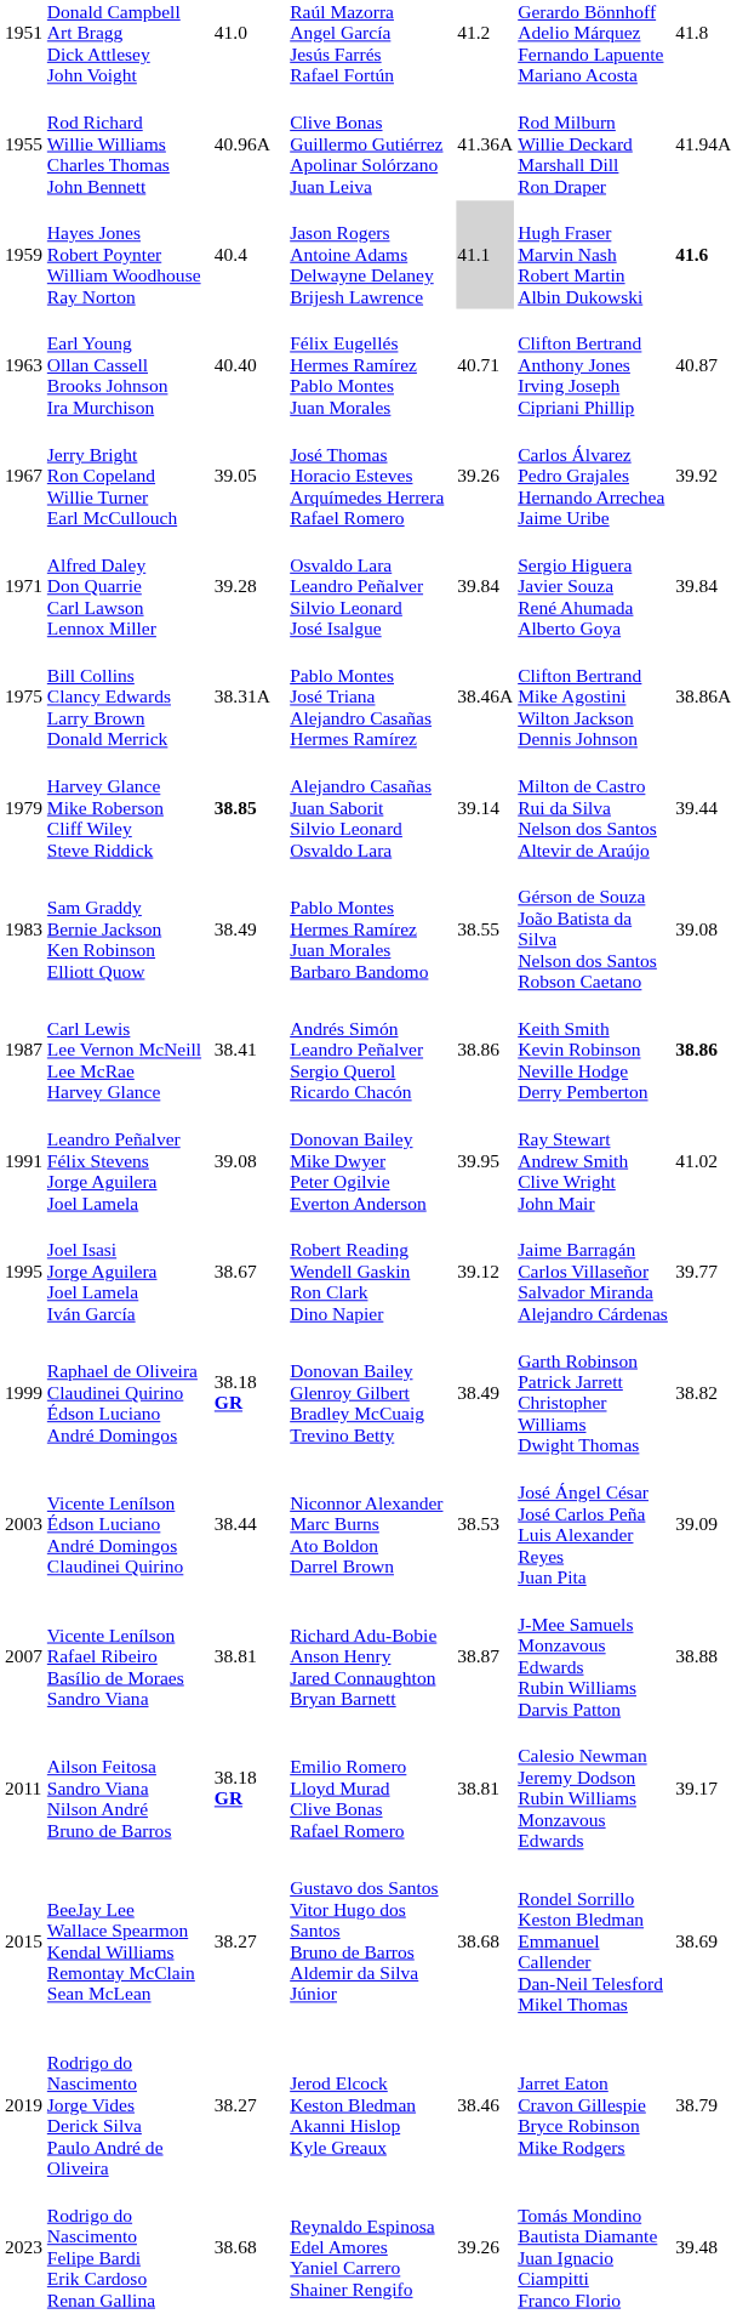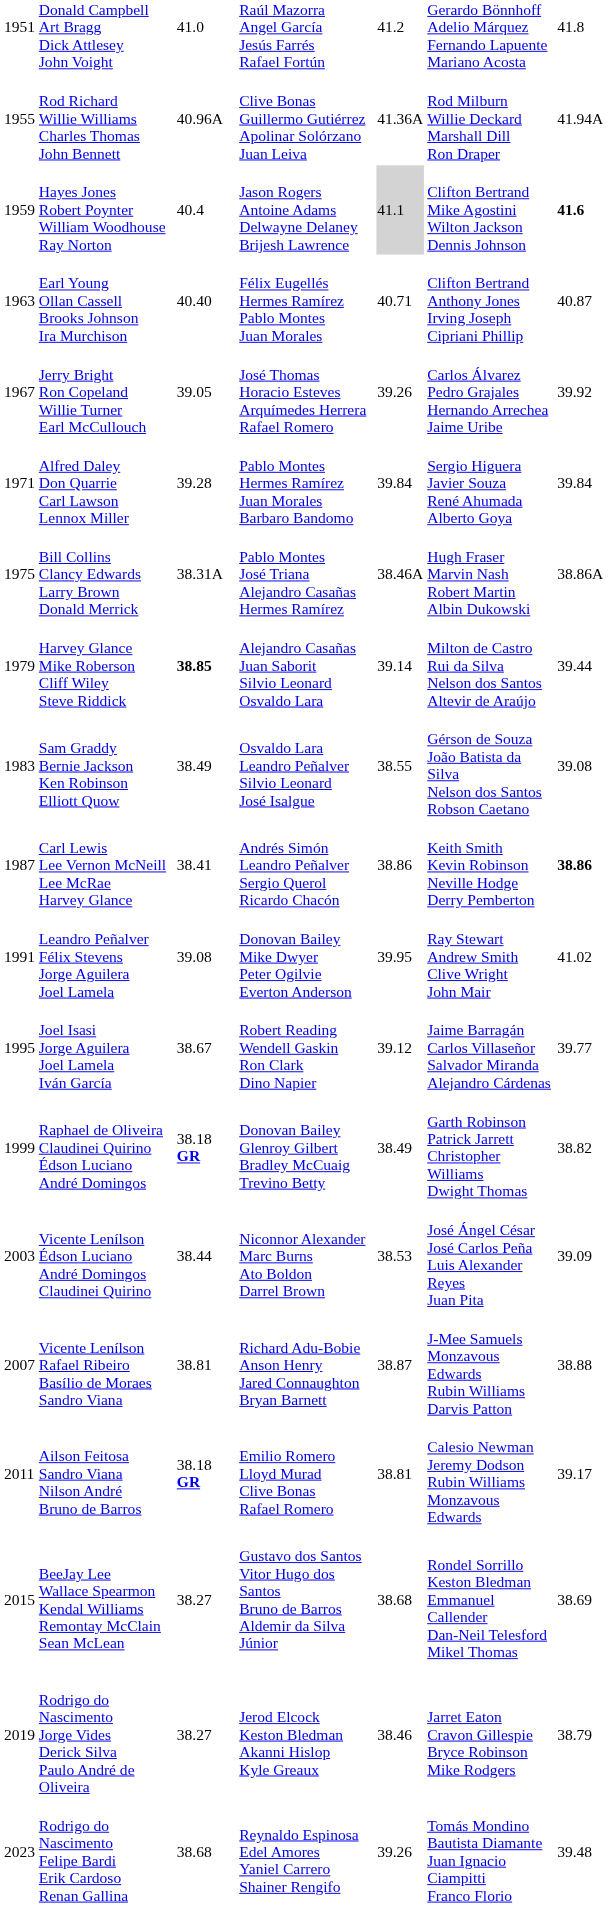 <table>
 <tr>
 <td>1951<br></td>
 <td><br><a href='#'>Donald Campbell</a><br><a href='#'>Art Bragg</a><br><a href='#'>Dick Attlesey</a><br><a href='#'>John Voight</a></td>
 <td>41.0</td>
 <td><br><a href='#'>Raúl Mazorra</a><br><a href='#'>Angel García</a><br><a href='#'>Jesús Farrés</a><br><a href='#'>Rafael Fortún</a></td>
 <td>41.2</td>
 <td><br><a href='#'>Gerardo Bönnhoff</a><br><a href='#'>Adelio Márquez</a><br><a href='#'>Fernando Lapuente</a><br><a href='#'>Mariano Acosta</a></td>
 <td>41.8</td>
 </tr>
 <tr>
 <td>1955<br></td>
 <td><br><a href='#'>Rod Richard</a><br><a href='#'>Willie Williams</a><br><a href='#'>Charles Thomas</a><br><a href='#'>John Bennett</a></td>
 <td>40.96A</td>
 <td><br><a href='#'>Clive Bonas</a><br><a href='#'>Guillermo Gutiérrez</a><br><a href='#'>Apolinar Solórzano</a><br><a href='#'>Juan Leiva</a></td>
 <td>41.36A</td>
 <td><br><a href='#'>Rod Milburn</a><br><a href='#'>Willie Deckard</a><br><a href='#'>Marshall Dill</a><br><a href='#'>Ron Draper</a></td>
 <td>41.94A</td>
 </tr>
 <tr>
 <td>1959<br></td>
 <td><br><a href='#'>Hayes Jones</a><br><a href='#'>Robert Poynter</a><br><a href='#'>William Woodhouse</a><br><a href='#'>Ray Norton</a></td>
 <td>40.4</td>
 <td><br><a href='#'>Jason Rogers</a><br><a href='#'>Antoine Adams</a><br><a href='#'>Delwayne Delaney</a><br><a href='#'>Brijesh Lawrence</a></td>
 <td style="background: lightgrey;">41.1</td>
-<td><br><a href='#'>Hugh Fraser</a><br><a href='#'>Marvin Nash</a><br><a href='#'>Robert Martin</a><br><a href='#'>Albin Dukowski</a></td>
+<td><br><a href='#'>Clifton Bertrand</a><br><a href='#'>Mike Agostini</a><br><a href='#'>Wilton Jackson</a><br><a href='#'>Dennis Johnson</a></td>
 <td><strong>41.6</strong></td>
 </tr>
 <tr>
 <td>1963<br></td>
 <td><br><a href='#'>Earl Young</a><br><a href='#'>Ollan Cassell</a><br><a href='#'>Brooks Johnson</a><br><a href='#'>Ira Murchison</a></td>
 <td>40.40</td>
 <td><br><a href='#'>Félix Eugellés</a><br><a href='#'>Hermes Ramírez</a><br><a href='#'>Pablo Montes</a><br><a href='#'>Juan Morales</a></td>
 <td>40.71</td>
 <td><br><a href='#'>Clifton Bertrand</a><br><a href='#'>Anthony Jones</a><br><a href='#'>Irving Joseph</a><br><a href='#'>Cipriani Phillip</a></td>
 <td>40.87</td>
 </tr>
 <tr>
 <td>1967<br></td>
 <td><br><a href='#'>Jerry Bright</a><br><a href='#'>Ron Copeland</a><br><a href='#'>Willie Turner</a><br><a href='#'>Earl McCullouch</a></td>
 <td>39.05</td>
 <td><br><a href='#'>José Thomas</a><br><a href='#'>Horacio Esteves</a><br><a href='#'>Arquímedes Herrera</a><br><a href='#'>Rafael Romero</a></td>
 <td>39.26</td>
 <td><br><a href='#'>Carlos Álvarez</a><br><a href='#'>Pedro Grajales</a><br><a href='#'>Hernando Arrechea</a><br><a href='#'>Jaime Uribe</a></td>
 <td>39.92</td>
 </tr>
 <tr>
 <td>1971<br></td>
 <td><br><a href='#'>Alfred Daley</a><br><a href='#'>Don Quarrie</a><br><a href='#'>Carl Lawson</a><br><a href='#'>Lennox Miller</a></td>
 <td>39.28</td>
-<td><br><a href='#'>Osvaldo Lara</a><br><a href='#'>Leandro Peñalver</a><br><a href='#'>Silvio Leonard</a><br><a href='#'>José Isalgue</a></td>
+<td><br><a href='#'>Pablo Montes</a><br><a href='#'>Hermes Ramírez</a><br><a href='#'>Juan Morales</a><br><a href='#'>Barbaro Bandomo</a></td>
 <td>39.84</td>
 <td><br><a href='#'>Sergio Higuera</a><br><a href='#'>Javier Souza</a><br><a href='#'>René Ahumada</a><br><a href='#'>Alberto Goya</a></td>
 <td>39.84</td>
 </tr>
 <tr>
 <td>1975<br></td>
 <td><br><a href='#'>Bill Collins</a><br><a href='#'>Clancy Edwards</a><br><a href='#'>Larry Brown</a><br><a href='#'>Donald Merrick</a></td>
 <td>38.31A</td>
 <td><br><a href='#'>Pablo Montes</a><br><a href='#'>José Triana</a><br><a href='#'>Alejandro Casañas</a><br><a href='#'>Hermes Ramírez</a></td>
 <td>38.46A</td>
-<td><br><a href='#'>Clifton Bertrand</a><br><a href='#'>Mike Agostini</a><br><a href='#'>Wilton Jackson</a><br><a href='#'>Dennis Johnson</a></td>
+<td><br><a href='#'>Hugh Fraser</a><br><a href='#'>Marvin Nash</a><br><a href='#'>Robert Martin</a><br><a href='#'>Albin Dukowski</a></td>
 <td>38.86A</td>
 </tr>
 <tr>
 <td>1979<br></td>
 <td><br><a href='#'>Harvey Glance</a><br><a href='#'>Mike Roberson</a><br><a href='#'>Cliff Wiley</a><br><a href='#'>Steve Riddick</a></td>
 <td><strong>38.85</strong></td>
 <td><br><a href='#'>Alejandro Casañas</a><br><a href='#'>Juan Saborit</a><br><a href='#'>Silvio Leonard</a><br><a href='#'>Osvaldo Lara</a></td>
 <td>39.14</td>
 <td><br><a href='#'>Milton de Castro</a><br><a href='#'>Rui da Silva</a><br><a href='#'>Nelson dos Santos</a><br><a href='#'>Altevir de Araújo</a></td>
 <td>39.44</td>
 </tr>
 <tr>
 <td>1983<br></td>
 <td><br><a href='#'>Sam Graddy</a><br><a href='#'>Bernie Jackson</a><br><a href='#'>Ken Robinson</a><br><a href='#'>Elliott Quow</a></td>
 <td>38.49</td>
-<td><br><a href='#'>Pablo Montes</a><br><a href='#'>Hermes Ramírez</a><br><a href='#'>Juan Morales</a><br><a href='#'>Barbaro Bandomo</a></td>
+<td><br><a href='#'>Osvaldo Lara</a><br><a href='#'>Leandro Peñalver</a><br><a href='#'>Silvio Leonard</a><br><a href='#'>José Isalgue</a></td>
 <td>38.55</td>
 <td><br><a href='#'>Gérson de Souza</a><br><a href='#'>João Batista da Silva</a><br><a href='#'>Nelson dos Santos</a><br><a href='#'>Robson Caetano</a></td>
 <td>39.08</td>
 </tr>
 <tr>
 <td>1987<br></td>
 <td><br><a href='#'>Carl Lewis</a><br><a href='#'>Lee Vernon McNeill</a><br><a href='#'>Lee McRae</a><br><a href='#'>Harvey Glance</a></td>
 <td>38.41</td>
 <td><br><a href='#'>Andrés Simón</a><br><a href='#'>Leandro Peñalver</a><br><a href='#'>Sergio Querol</a><br><a href='#'>Ricardo Chacón</a></td>
 <td>38.86</td>
 <td><br><a href='#'>Keith Smith</a><br><a href='#'>Kevin Robinson</a><br><a href='#'>Neville Hodge</a><br><a href='#'>Derry Pemberton</a></td>
 <td><strong>38.86</strong></td>
 </tr>
 <tr>
 <td>1991<br></td>
 <td><br><a href='#'>Leandro Peñalver</a><br><a href='#'>Félix Stevens</a><br><a href='#'>Jorge Aguilera</a><br><a href='#'>Joel Lamela</a></td>
 <td>39.08</td>
 <td><br><a href='#'>Donovan Bailey</a><br><a href='#'>Mike Dwyer</a><br><a href='#'>Peter Ogilvie</a><br><a href='#'>Everton Anderson</a></td>
 <td>39.95</td>
 <td><br><a href='#'>Ray Stewart</a><br><a href='#'>Andrew Smith</a><br><a href='#'>Clive Wright</a><br><a href='#'>John Mair</a></td>
 <td>41.02</td>
 </tr>
 <tr>
 <td>1995<br></td>
 <td><br><a href='#'>Joel Isasi</a><br><a href='#'>Jorge Aguilera</a><br><a href='#'>Joel Lamela</a><br><a href='#'>Iván García</a></td>
 <td>38.67</td>
 <td><br><a href='#'>Robert Reading</a><br><a href='#'>Wendell Gaskin</a><br><a href='#'>Ron Clark</a><br><a href='#'>Dino Napier</a></td>
 <td>39.12</td>
 <td><br><a href='#'>Jaime Barragán</a><br><a href='#'>Carlos Villaseñor</a><br><a href='#'>Salvador Miranda</a><br><a href='#'>Alejandro Cárdenas</a></td>
 <td>39.77</td>
 </tr>
 <tr>
 <td>1999<br></td>
 <td><br><a href='#'>Raphael de Oliveira</a><br><a href='#'>Claudinei Quirino</a><br><a href='#'>Édson Luciano</a><br><a href='#'>André Domingos</a></td>
 <td>38.18 <strong><a href='#'>GR</a></strong></td>
 <td><br><a href='#'>Donovan Bailey</a><br><a href='#'>Glenroy Gilbert</a><br><a href='#'>Bradley McCuaig</a><br><a href='#'>Trevino Betty</a></td>
 <td>38.49</td>
 <td><br><a href='#'>Garth Robinson</a><br><a href='#'>Patrick Jarrett</a><br><a href='#'>Christopher Williams</a><br><a href='#'>Dwight Thomas</a></td>
 <td>38.82</td>
 </tr>
 <tr>
 <td>2003<br></td>
 <td><br><a href='#'>Vicente Lenílson</a><br><a href='#'>Édson Luciano</a><br><a href='#'>André Domingos</a><br><a href='#'>Claudinei Quirino</a></td>
 <td>38.44</td>
 <td><br><a href='#'>Niconnor Alexander</a><br><a href='#'>Marc Burns</a><br><a href='#'>Ato Boldon</a><br><a href='#'>Darrel Brown</a></td>
 <td>38.53</td>
 <td><br><a href='#'>José Ángel César</a><br><a href='#'>José Carlos Peña</a><br><a href='#'>Luis Alexander Reyes</a><br><a href='#'>Juan Pita</a></td>
 <td>39.09</td>
 </tr>
 <tr>
 <td>2007<br></td>
 <td><br><a href='#'>Vicente Lenílson</a><br><a href='#'>Rafael Ribeiro</a><br><a href='#'>Basílio de Moraes</a><br><a href='#'>Sandro Viana</a></td>
 <td>38.81</td>
 <td><br><a href='#'>Richard Adu-Bobie</a><br><a href='#'>Anson Henry</a><br><a href='#'>Jared Connaughton</a><br><a href='#'>Bryan Barnett</a></td>
 <td>38.87</td>
 <td><br><a href='#'>J-Mee Samuels</a><br><a href='#'>Monzavous Edwards</a><br><a href='#'>Rubin Williams</a><br><a href='#'>Darvis Patton</a></td>
 <td>38.88</td>
 </tr>
 <tr>
 <td>2011<br></td>
 <td><br><a href='#'>Ailson Feitosa</a><br><a href='#'>Sandro Viana</a><br><a href='#'>Nilson André</a><br><a href='#'>Bruno de Barros</a></td>
 <td>38.18 <strong><a href='#'>GR</a></strong></td>
 <td><br><a href='#'>Emilio Romero</a><br><a href='#'>Lloyd Murad</a><br><a href='#'>Clive Bonas</a><br><a href='#'>Rafael Romero</a></td>
 <td>38.81</td>
 <td><br><a href='#'>Calesio Newman</a><br><a href='#'>Jeremy Dodson</a><br><a href='#'>Rubin Williams</a><br><a href='#'>Monzavous Edwards</a></td>
 <td>39.17</td>
 </tr>
 <tr>
 <td>2015<br></td>
 <td><br> <a href='#'>BeeJay Lee</a><br> <a href='#'>Wallace Spearmon</a><br> <a href='#'>Kendal Williams</a><br> <a href='#'>Remontay McClain</a> <br>  <a href='#'>Sean McLean</a></td>
 <td>38.27</td>
 <td><br> <a href='#'>Gustavo dos Santos</a><br> <a href='#'>Vitor Hugo dos Santos</a><br> <a href='#'>Bruno de Barros</a><br> <a href='#'>Aldemir da Silva Júnior</a><br><br></td>
 <td>38.68</td>
 <td><br> <a href='#'>Rondel Sorrillo</a><br> <a href='#'>Keston Bledman</a><br> <a href='#'>Emmanuel Callender</a><br><a href='#'>Dan-Neil Telesford</a> <br><a href='#'>Mikel Thomas</a></td>
 <td>38.69</td>
 </tr>
 <tr>
 <td>2019<br></td>
 <td><br><a href='#'>Rodrigo do Nascimento</a><br><a href='#'>Jorge Vides</a><br><a href='#'>Derick Silva</a><br><a href='#'>Paulo André de Oliveira</a></td>
 <td>38.27</td>
 <td><br><a href='#'>Jerod Elcock</a><br><a href='#'>Keston Bledman</a><br><a href='#'>Akanni Hislop</a><br><a href='#'>Kyle Greaux</a><br></td>
 <td>38.46 </td>
 <td><br><a href='#'>Jarret Eaton</a><br><a href='#'>Cravon Gillespie</a><br><a href='#'>Bryce Robinson</a><br><a href='#'>Mike Rodgers</a><br></td>
 <td>38.79</td>
 </tr>
 <tr>
 <td>2023<br></td>
 <td><br><a href='#'>Rodrigo do Nascimento</a><br><a href='#'>Felipe Bardi</a><br><a href='#'>Erik Cardoso</a><br><a href='#'>Renan Gallina</a></td>
 <td>38.68</td>
 <td><br><a href='#'>Reynaldo Espinosa</a><br><a href='#'>Edel Amores</a><br><a href='#'>Yaniel Carrero</a><br><a href='#'>Shainer Rengifo</a></td>
 <td>39.26</td>
 <td><br><a href='#'>Tomás Mondino</a><br><a href='#'>Bautista Diamante</a><br><a href='#'>Juan Ignacio Ciampitti</a><br><a href='#'>Franco Florio</a></td>
 <td>39.48<br></td>
 </tr>
 </table>
